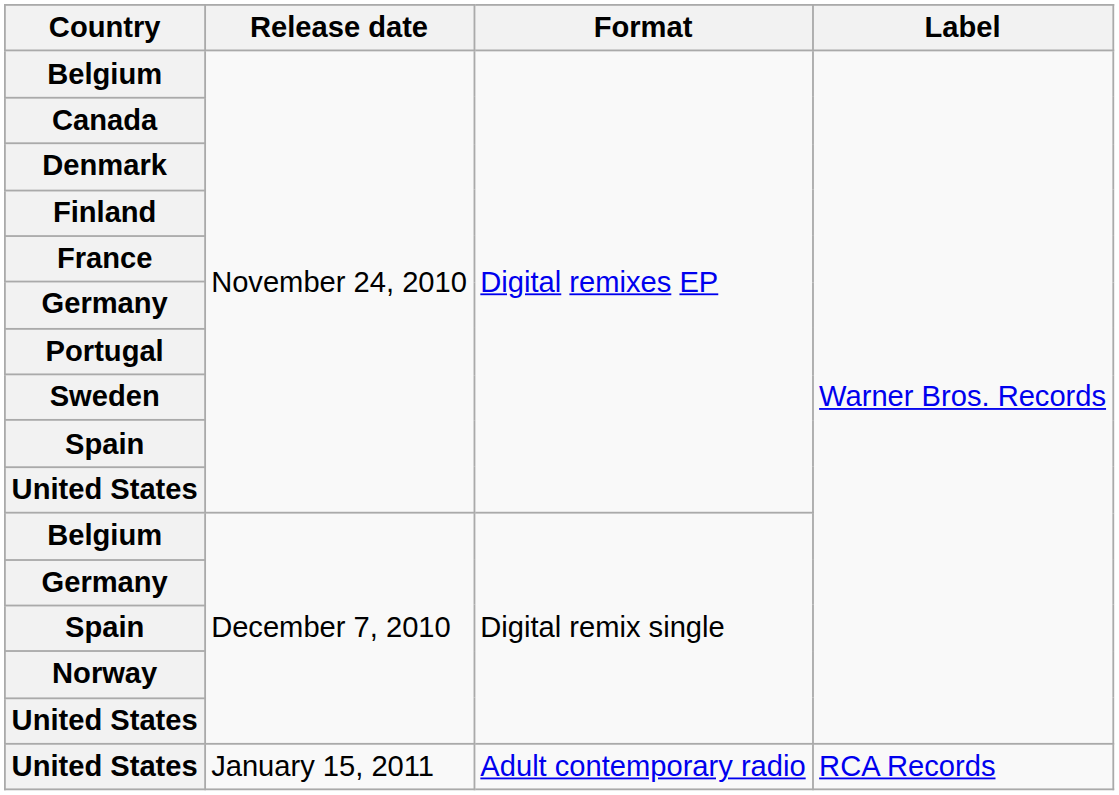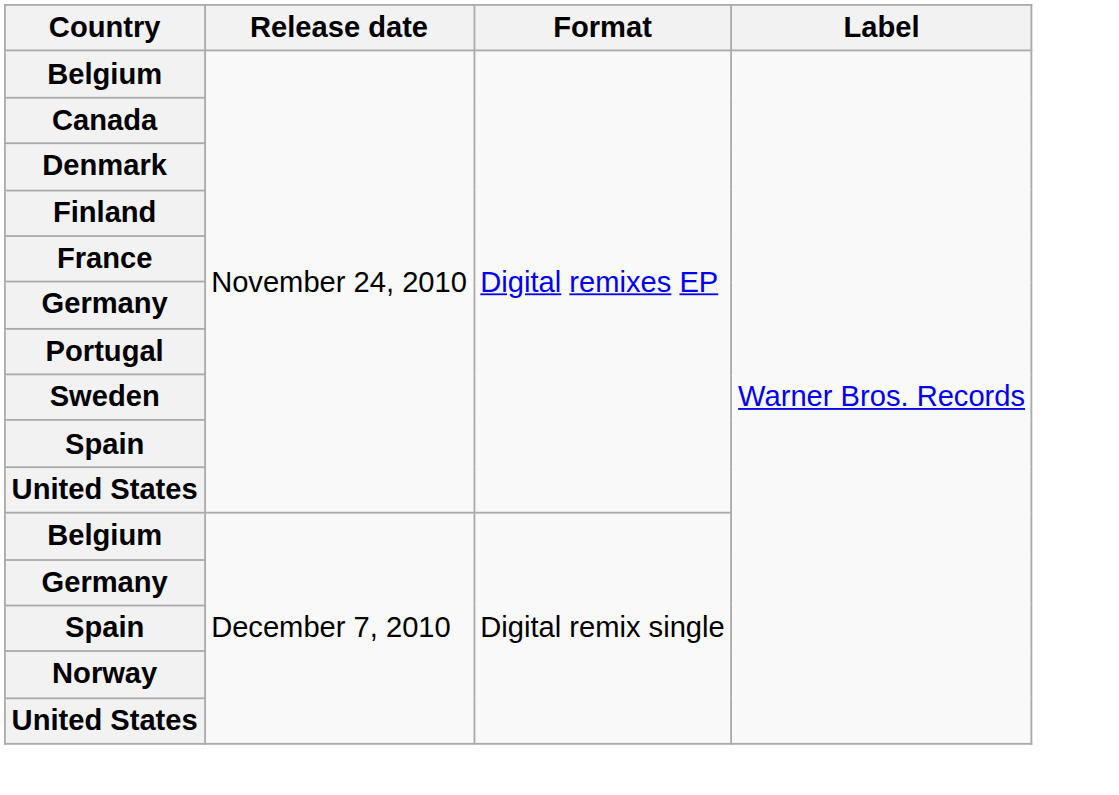 <table class="wikitable plainrowheaders">
 <tr>
 <th>Country</th>
 <th>Release date</th>
 <th>Format</th>
 <th>Label</th>
 </tr>
 <tr>
 <th scope="row">Belgium</th>
 <td rowspan="10">November 24, 2010</td>
 <td rowspan="10"><a href='#'>Digital</a> <a href='#'>remixes</a> <a href='#'>EP</a></td>
 <td rowspan="15"><a href='#'>Warner Bros. Records</a></td>
 </tr>
 <tr>
 <th scope="row">Canada</th>
 </tr>
 <tr>
 <th scope="row">Denmark</th>
 </tr>
 <tr>
 <th scope="row">Finland</th>
 </tr>
 <tr>
 <th scope="row">France</th>
 </tr>
 <tr>
 <th scope="row">Germany</th>
 </tr>
 <tr>
 <th scope="row">Portugal</th>
 </tr>
 <tr>
 <th scope="row">Sweden</th>
 </tr>
 <tr>
 <th scope="row">Spain</th>
 </tr>
 <tr>
 <th scope="row">United States</th>
 </tr>
 <tr>
 <th scope="row">Belgium</th>
 <td rowspan="5">December 7, 2010</td>
 <td rowspan="5">Digital remix single</td>
 </tr>
 <tr>
 <th scope="row">Germany</th>
 </tr>
 <tr>
 <th scope="row">Spain</th>
 </tr>
 <tr>
 <th scope="row">Norway</th>
 </tr>
 <tr>
 <th scope="row">United States</th>
 </tr>
-<tr>
-<th scope="row">United States</th>
-<td>January 15, 2011</td>
-<td><a href='#'>Adult contemporary radio</a></td>
-<td><a href='#'>RCA Records</a></td>
-</tr>
 </table>
